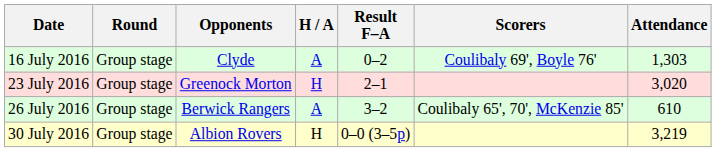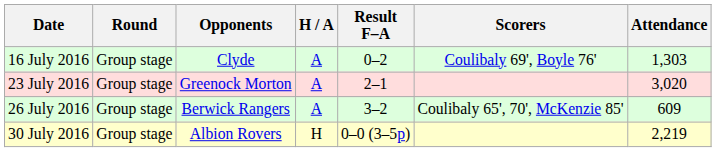 <table class="wikitable" style="text-align:center">
 <tr>
 <th>Date</th>
 <th>Round</th>
 <th>Opponents</th>
 <th>H / A</th>
 <th>Result<br>F–A</th>
 <th>Scorers</th>
 <th>Attendance</th>
 </tr>
 <tr bgcolor=#ddffdd>
 <td>16 July 2016</td>
 <td>Group stage</td>
 <td><a href='#'>Clyde</a></td>
 <td><a href='#'>A</a></td>
 <td>0–2</td>
 <td><a href='#'>Coulibaly</a> 69', <a href='#'>Boyle</a> 76'</td>
 <td>1,303</td>
 </tr>
 <tr bgcolor=#ffdddd>
 <td>23 July 2016</td>
 <td>Group stage</td>
 <td><a href='#'>Greenock Morton</a></td>
-<td><a href='#'>H</a></td>
+<td><a href='#'>A</a></td>
 <td>2–1</td>
 <td></td>
 <td>3,020</td>
 </tr>
 <tr bgcolor=#ddffdd>
 <td>26 July 2016</td>
 <td>Group stage</td>
 <td><a href='#'>Berwick Rangers</a></td>
 <td><a href='#'>A</a></td>
 <td>3–2</td>
 <td>Coulibaly 65', 70', <a href='#'>McKenzie</a> 85'</td>
-<td>610</td>
+<td>609</td>
 </tr>
 <tr bgcolor=#ffffcc>
 <td>30 July 2016</td>
 <td>Group stage</td>
 <td><a href='#'>Albion Rovers</a></td>
 <td>H</td>
 <td>0–0 (3–5<a href='#'>p</a>)</td>
 <td></td>
-<td>3,219</td>
+<td>2,219</td>
 </tr>
 </table>
